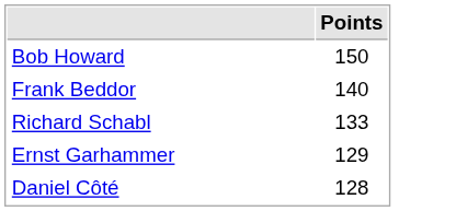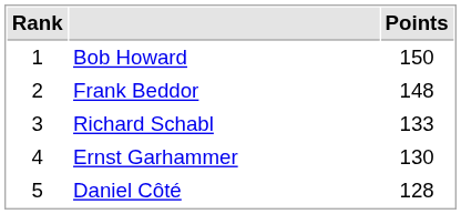 <table cellspacing="1" cellpadding="3" style="border:1px solid #AAAAAA;font-size:86%">
 <tr bgcolor="#E4E4E4">
+<th style="border-bottom:1px solid #AAAAAA" width=10>Rank</th>
 <th style="border-bottom:1px solid #AAAAAA" width=200></th>
 <th style="border-bottom:1px solid #AAAAAA" width=20>Points</th>
 </tr>
 <tr>
+<td align="center">1</td>
 <td> <a href='#'>Bob Howard</a></td>
 <td align=center>150</td>
 </tr>
 <tr>
+<td align="center">2</td>
 <td> <a href='#'>Frank Beddor</a></td>
-<td align=center>140</td>
+<td align=center>148</td>
 </tr>
 <tr>
+<td align="center">3</td>
 <td> <a href='#'>Richard Schabl</a></td>
 <td align=center>133</td>
 </tr>
 <tr>
+<td align="center">4</td>
 <td> <a href='#'>Ernst Garhammer</a></td>
-<td align=center>129</td>
+<td align=center>130</td>
 </tr>
 <tr>
+<td align="center">5</td>
 <td> <a href='#'>Daniel Côté</a></td>
 <td align=center>128</td>
 </tr>
 </table>
